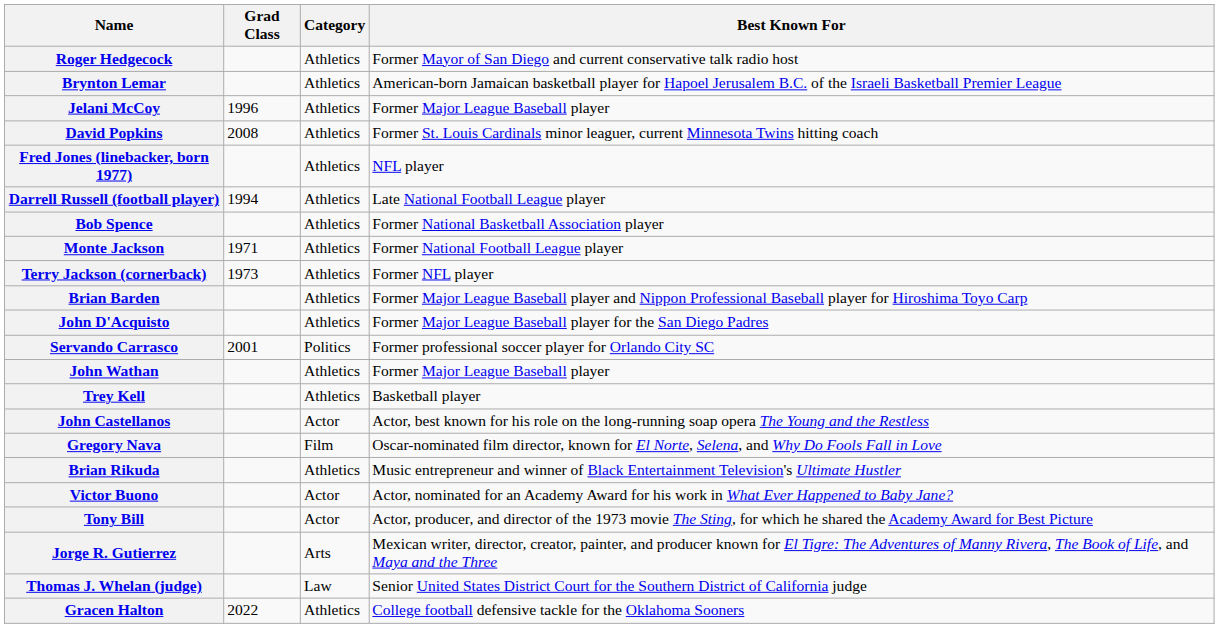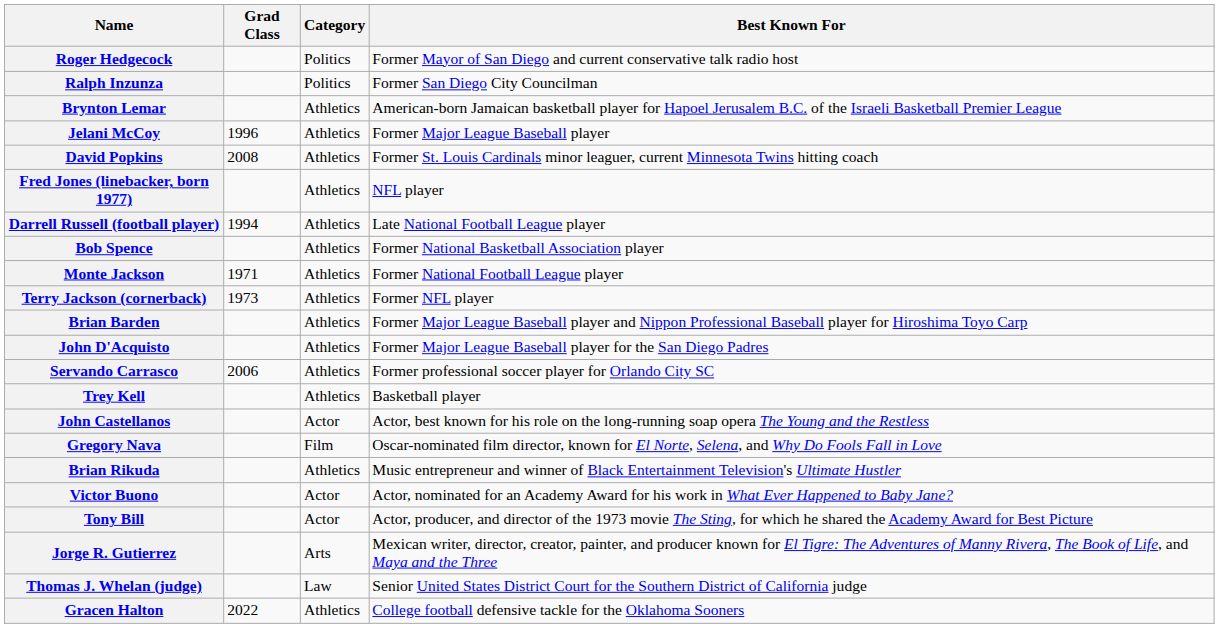 <table class="wikitable sortable plainrowheaders">
 <tr>
 <th scope="col">Name</th>
 <th scope="col">Grad Class</th>
 <th scope="col">Category</th>
 <th scope="col">Best Known For</th>
 </tr>
 <tr>
 <th scope="row"><a href='#'>Roger Hedgecock</a></th>
 <td></td>
-<td>Athletics</td>
+<td>Politics</td>
 <td>Former <a href='#'>Mayor of San Diego</a> and current conservative talk radio host</td>
+</tr>
+<tr>
+<th scope="row"><a href='#'>Ralph Inzunza</a></th>
+<td></td>
+<td>Politics</td>
+<td>Former <a href='#'>San Diego</a> City Councilman</td>
 </tr>
 <tr>
 <th scope="row"><a href='#'>Brynton Lemar</a></th>
 <td></td>
 <td>Athletics</td>
 <td>American-born Jamaican basketball player for <a href='#'>Hapoel Jerusalem B.C.</a> of the <a href='#'>Israeli Basketball Premier League</a></td>
 </tr>
 <tr>
 <th scope="row"><a href='#'>Jelani McCoy</a></th>
 <td>1996</td>
 <td>Athletics</td>
 <td>Former <a href='#'>Major League Baseball</a> player</td>
 </tr>
 <tr>
 <th scope="row"><a href='#'>David Popkins</a></th>
 <td>2008</td>
 <td>Athletics</td>
 <td>Former <a href='#'>St. Louis Cardinals</a> minor leaguer, current <a href='#'>Minnesota Twins</a> hitting coach</td>
 </tr>
 <tr>
 <th scope="row"><a href='#'>Fred Jones (linebacker, born 1977)</a></th>
 <td></td>
 <td>Athletics</td>
 <td><a href='#'>NFL</a> player </td>
 </tr>
 <tr>
 <th scope="row"><a href='#'>Darrell Russell (football player)</a></th>
 <td>1994</td>
 <td>Athletics</td>
 <td>Late <a href='#'>National Football League</a> player</td>
 </tr>
 <tr>
 <th scope="row"><a href='#'>Bob Spence</a></th>
 <td></td>
 <td>Athletics</td>
 <td>Former <a href='#'>National Basketball Association</a> player</td>
 </tr>
 <tr>
 <th scope="row"><a href='#'>Monte Jackson</a></th>
 <td>1971</td>
 <td>Athletics</td>
 <td>Former <a href='#'>National Football League</a> player</td>
 </tr>
 <tr>
 <th scope="row"><a href='#'>Terry Jackson (cornerback)</a></th>
 <td>1973</td>
 <td>Athletics</td>
 <td>Former <a href='#'>NFL</a> player</td>
 </tr>
 <tr>
 <th scope="row"><a href='#'>Brian Barden</a></th>
 <td></td>
 <td>Athletics</td>
 <td>Former <a href='#'>Major League Baseball</a> player and <a href='#'>Nippon Professional Baseball</a> player for <a href='#'>Hiroshima Toyo Carp</a></td>
 </tr>
 <tr>
 <th scope="row"><a href='#'>John D'Acquisto</a></th>
 <td></td>
 <td>Athletics</td>
 <td>Former <a href='#'>Major League Baseball</a> player for the <a href='#'>San Diego Padres</a></td>
 </tr>
 <tr>
 <th scope="row"><a href='#'>Servando Carrasco</a></th>
-<td>2001</td>
-<td>Politics</td>
+<td>2006</td>
+<td>Athletics</td>
 <td>Former professional soccer player for <a href='#'>Orlando City SC</a></td>
-</tr>
-<tr>
-<th scope="row"><a href='#'>John Wathan</a></th>
-<td></td>
-<td>Athletics</td>
-<td>Former <a href='#'>Major League Baseball</a> player</td>
 </tr>
 <tr>
 <th scope="row"><a href='#'>Trey Kell</a></th>
 <td></td>
 <td>Athletics</td>
 <td>Basketball player</td>
 </tr>
 <tr>
 <th scope="row"><a href='#'>John Castellanos</a></th>
 <td></td>
 <td>Actor</td>
 <td>Actor, best known for his role on the long-running soap opera <em><a href='#'>The Young and the Restless</a></em></td>
 </tr>
 <tr>
 <th scope="row"><a href='#'>Gregory Nava</a></th>
 <td></td>
 <td>Film</td>
 <td>Oscar-nominated film director, known for <em><a href='#'>El Norte</a></em>, <em><a href='#'>Selena</a></em>, and <em><a href='#'>Why Do Fools Fall in Love</a></em></td>
 </tr>
 <tr>
 <th scope="row"><a href='#'>Brian Rikuda</a></th>
 <td></td>
 <td>Athletics</td>
 <td>Music entrepreneur and winner of <a href='#'>Black Entertainment Television</a>'s <em><a href='#'>Ultimate Hustler</a></em></td>
 </tr>
 <tr>
 <th scope="row"><a href='#'>Victor Buono</a></th>
 <td></td>
 <td>Actor</td>
 <td>Actor, nominated for an Academy Award for his work in <em><a href='#'>What Ever Happened to Baby Jane?</a></em></td>
 </tr>
 <tr>
 <th scope="row"><a href='#'>Tony Bill</a></th>
 <td></td>
 <td>Actor</td>
 <td>Actor, producer, and director of the 1973 movie <em><a href='#'>The Sting</a></em>, for which he shared the <a href='#'>Academy Award for Best Picture</a></td>
 </tr>
 <tr>
 <th scope="row"><a href='#'>Jorge R. Gutierrez</a></th>
 <td></td>
 <td>Arts</td>
 <td>Mexican writer, director, creator, painter, and producer known for <em><a href='#'>El Tigre: The Adventures of Manny Rivera</a></em>, <em><a href='#'>The Book of Life</a></em>, and <em><a href='#'>Maya and the Three</a></em></td>
 </tr>
 <tr>
 <th scope="row"><a href='#'>Thomas J. Whelan (judge)</a></th>
 <td></td>
 <td>Law</td>
 <td>Senior <a href='#'>United States District Court for the Southern District of California</a> judge</td>
 </tr>
 <tr>
 <th scope="row"><a href='#'>Gracen Halton</a></th>
 <td>2022</td>
 <td>Athletics</td>
 <td><a href='#'>College football</a> defensive tackle for the <a href='#'>Oklahoma Sooners</a></td>
 </tr>
 </table>
